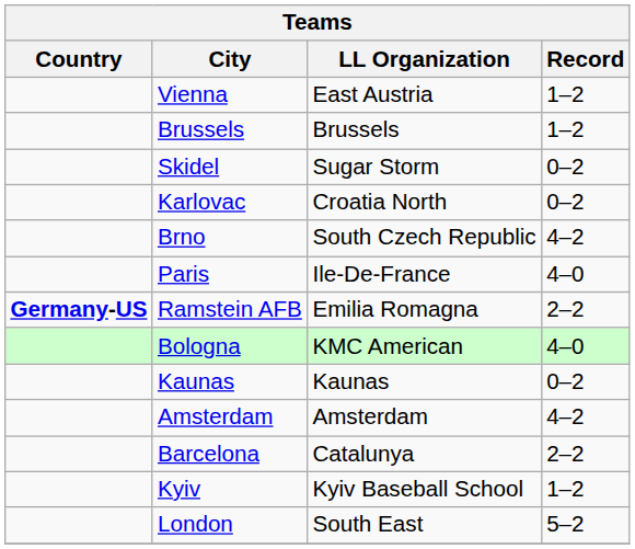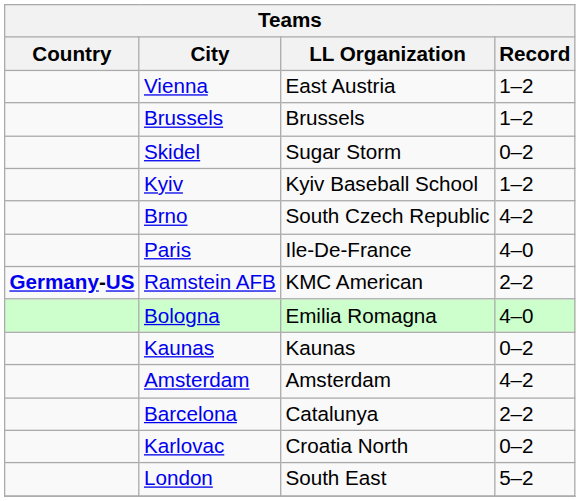 <table class="wikitable">
 <tr>
 <th colspan="4">Teams</th>
 </tr>
 <tr>
 <th>Country</th>
 <th>City</th>
 <th>LL Organization</th>
 <th>Record</th>
 </tr>
 <tr>
 <td><strong></strong></td>
 <td><a href='#'>Vienna</a></td>
 <td>East Austria</td>
 <td>1–2</td>
 </tr>
 <tr>
 <td><strong></strong></td>
 <td><a href='#'>Brussels</a></td>
 <td>Brussels</td>
 <td>1–2</td>
 </tr>
 <tr>
 <td><strong></strong></td>
 <td><a href='#'>Skidel</a></td>
 <td>Sugar Storm</td>
 <td>0–2</td>
 </tr>
 <tr>
 <td><strong></strong></td>
-<td><a href='#'>Karlovac</a></td>
-<td>Croatia North</td>
-<td>0–2</td>
+<td><a href='#'>Kyiv</a></td>
+<td>Kyiv Baseball School</td>
+<td>1–2</td>
 </tr>
 <tr>
 <td><strong></strong></td>
 <td><a href='#'>Brno</a></td>
 <td>South Czech Republic</td>
 <td>4–2</td>
 </tr>
 <tr>
 <td><strong></strong></td>
 <td><a href='#'>Paris</a></td>
 <td>Ile-De-France</td>
 <td>4–0</td>
 </tr>
 <tr>
 <td> <strong><a href='#'>Germany</a>-<a href='#'>US</a></strong></td>
 <td><a href='#'>Ramstein AFB</a></td>
-<td>Emilia Romagna</td>
+<td>KMC American</td>
 <td>2–2</td>
 </tr>
 <tr bgcolor="ccffcc">
 <td><strong></strong></td>
 <td><a href='#'>Bologna</a></td>
-<td>KMC American</td>
+<td>Emilia Romagna</td>
 <td>4–0</td>
 </tr>
 <tr>
 <td><strong></strong></td>
 <td><a href='#'>Kaunas</a></td>
 <td>Kaunas</td>
 <td>0–2</td>
 </tr>
 <tr>
 <td><strong></strong></td>
 <td><a href='#'>Amsterdam</a></td>
 <td>Amsterdam</td>
 <td>4–2</td>
 </tr>
 <tr>
 <td><strong></strong></td>
 <td><a href='#'>Barcelona</a></td>
 <td>Catalunya</td>
 <td>2–2</td>
 </tr>
 <tr>
 <td><strong></strong></td>
-<td><a href='#'>Kyiv</a></td>
-<td>Kyiv Baseball School</td>
-<td>1–2</td>
+<td><a href='#'>Karlovac</a></td>
+<td>Croatia North</td>
+<td>0–2</td>
 </tr>
 <tr>
 <td><strong></strong></td>
 <td><a href='#'>London</a></td>
 <td>South East</td>
 <td>5–2</td>
 </tr>
 <tr>
 </tr>
 </table>
